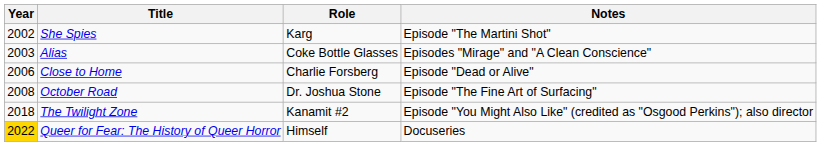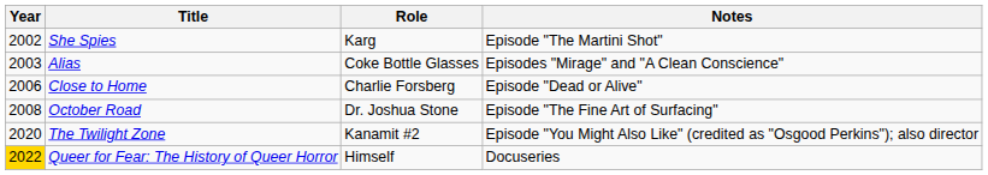 <table class="wikitable sortable">
 <tr>
 <th>Year</th>
 <th>Title</th>
 <th>Role</th>
 <th class="unsortable">Notes</th>
 </tr>
 <tr>
 <td>2002</td>
 <td><em><a href='#'>She Spies</a></em></td>
 <td>Karg</td>
 <td>Episode "The Martini Shot"</td>
 </tr>
 <tr>
 <td>2003</td>
 <td><em><a href='#'>Alias</a></em></td>
 <td>Coke Bottle Glasses</td>
 <td>Episodes "Mirage" and "A Clean Conscience"</td>
 </tr>
 <tr>
 <td>2006</td>
 <td><em><a href='#'>Close to Home</a></em></td>
 <td>Charlie Forsberg</td>
 <td>Episode "Dead or Alive"</td>
 </tr>
 <tr>
 <td>2008</td>
 <td><em><a href='#'>October Road</a></em></td>
 <td>Dr. Joshua Stone</td>
 <td>Episode "The Fine Art of Surfacing"</td>
 </tr>
 <tr>
-<td>2018</td>
+<td>2020</td>
 <td><em><a href='#'>The Twilight Zone</a></em></td>
 <td>Kanamit #2</td>
 <td>Episode "You Might Also Like" (credited as "Osgood Perkins"); also director</td>
 </tr>
 <tr>
 <td style="background: gold;">2022</td>
 <td><em><a href='#'>Queer for Fear: The History of Queer Horror</a></em></td>
 <td>Himself</td>
 <td>Docuseries</td>
 </tr>
 </table>
